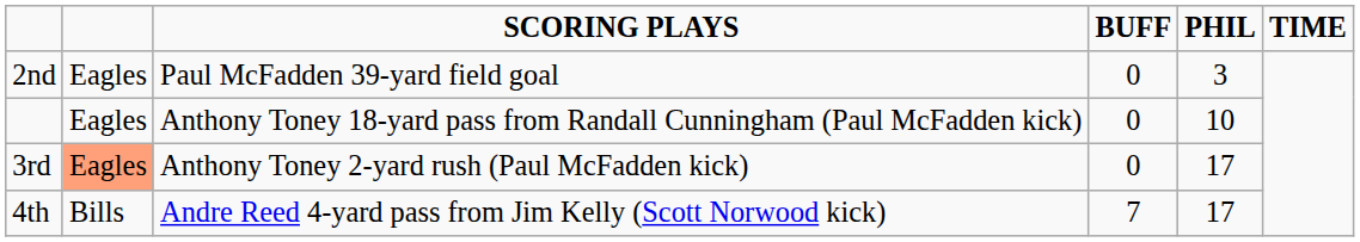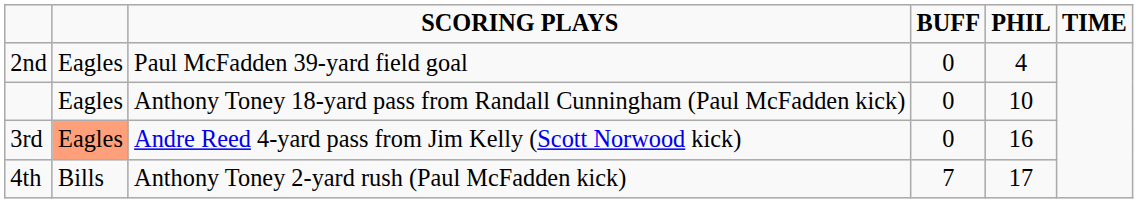 <table class="wikitable">
 <tr align="center">
 <td></td>
 <td></td>
 <td><strong>SCORING PLAYS</strong></td>
 <td><strong>BUFF </strong></td>
 <td><strong>PHIL</strong></td>
 <td><strong>TIME</strong></td>
 </tr>
 <tr align="left">
 <td>2nd</td>
 <td>Eagles</td>
 <td>Paul McFadden 39-yard field goal</td>
 <td - align="center">0</td>
-<td - align="center">3</td>
+<td - align="center">4</td>
 </tr>
 <tr align="left">
 <td></td>
 <td>Eagles</td>
 <td>Anthony Toney 18-yard pass from Randall Cunningham (Paul McFadden kick)</td>
 <td - align="center">0</td>
 <td - align="center">10</td>
 </tr>
 <tr align="left">
 <td>3rd</td>
 <td style="background: lightsalmon;">Eagles</td>
-<td>Anthony Toney 2-yard rush (Paul McFadden kick)</td>
+<td><a href='#'>Andre Reed</a> 4-yard pass from Jim Kelly (<a href='#'>Scott Norwood</a> kick)</td>
 <td - align="center">0</td>
-<td - align="center">17</td>
+<td - align="center">16</td>
 </tr>
 <tr align="left">
 <td>4th</td>
 <td>Bills</td>
-<td><a href='#'>Andre Reed</a> 4-yard pass from Jim Kelly (<a href='#'>Scott Norwood</a> kick)</td>
+<td>Anthony Toney 2-yard rush (Paul McFadden kick)</td>
 <td - align="center">7</td>
 <td - align="center">17</td>
 </tr>
 </table>
